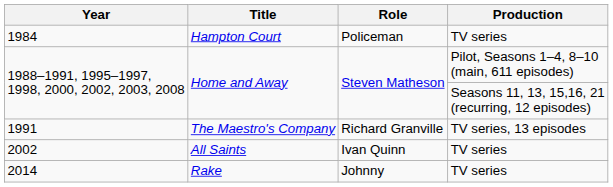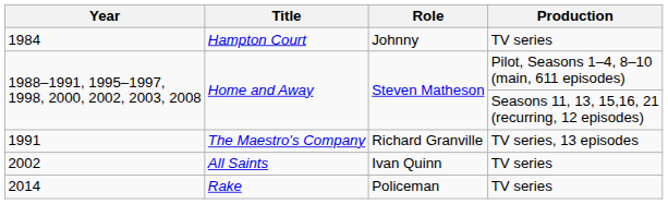 <table class="wikitable">
 <tr>
 <th>Year</th>
 <th>Title</th>
 <th>Role</th>
 <th>Production</th>
 </tr>
 <tr>
 <td>1984</td>
 <td><em><a href='#'>Hampton Court</a></em></td>
-<td>Policeman</td>
+<td>Johnny</td>
 <td>TV series</td>
 </tr>
 <tr>
 <td rowspan="2">1988–1991, 1995–1997,<br>1998, 2000, 2002, 2003, 2008</td>
 <td rowspan="2"><em><a href='#'>Home and Away</a></em></td>
 <td rowspan="2"><a href='#'>Steven Matheson</a></td>
 <td>Pilot, Seasons 1–4, 8–10<br>(main, 611 episodes)</td>
 </tr>
 <tr>
 <td>Seasons 11, 13, 15,16, 21<br>(recurring, 12 episodes)</td>
 </tr>
 <tr>
 <td>1991</td>
 <td><em><a href='#'>The Maestro's Company</a></em></td>
 <td>Richard Granville</td>
 <td>TV series, 13 episodes</td>
 </tr>
 <tr>
 <td>2002</td>
 <td><em><a href='#'>All Saints</a></em></td>
 <td>Ivan Quinn</td>
 <td>TV series</td>
 </tr>
 <tr>
 <td>2014</td>
 <td><em><a href='#'>Rake</a></em></td>
-<td>Johnny</td>
+<td>Policeman</td>
 <td>TV series</td>
 </tr>
 </table>
